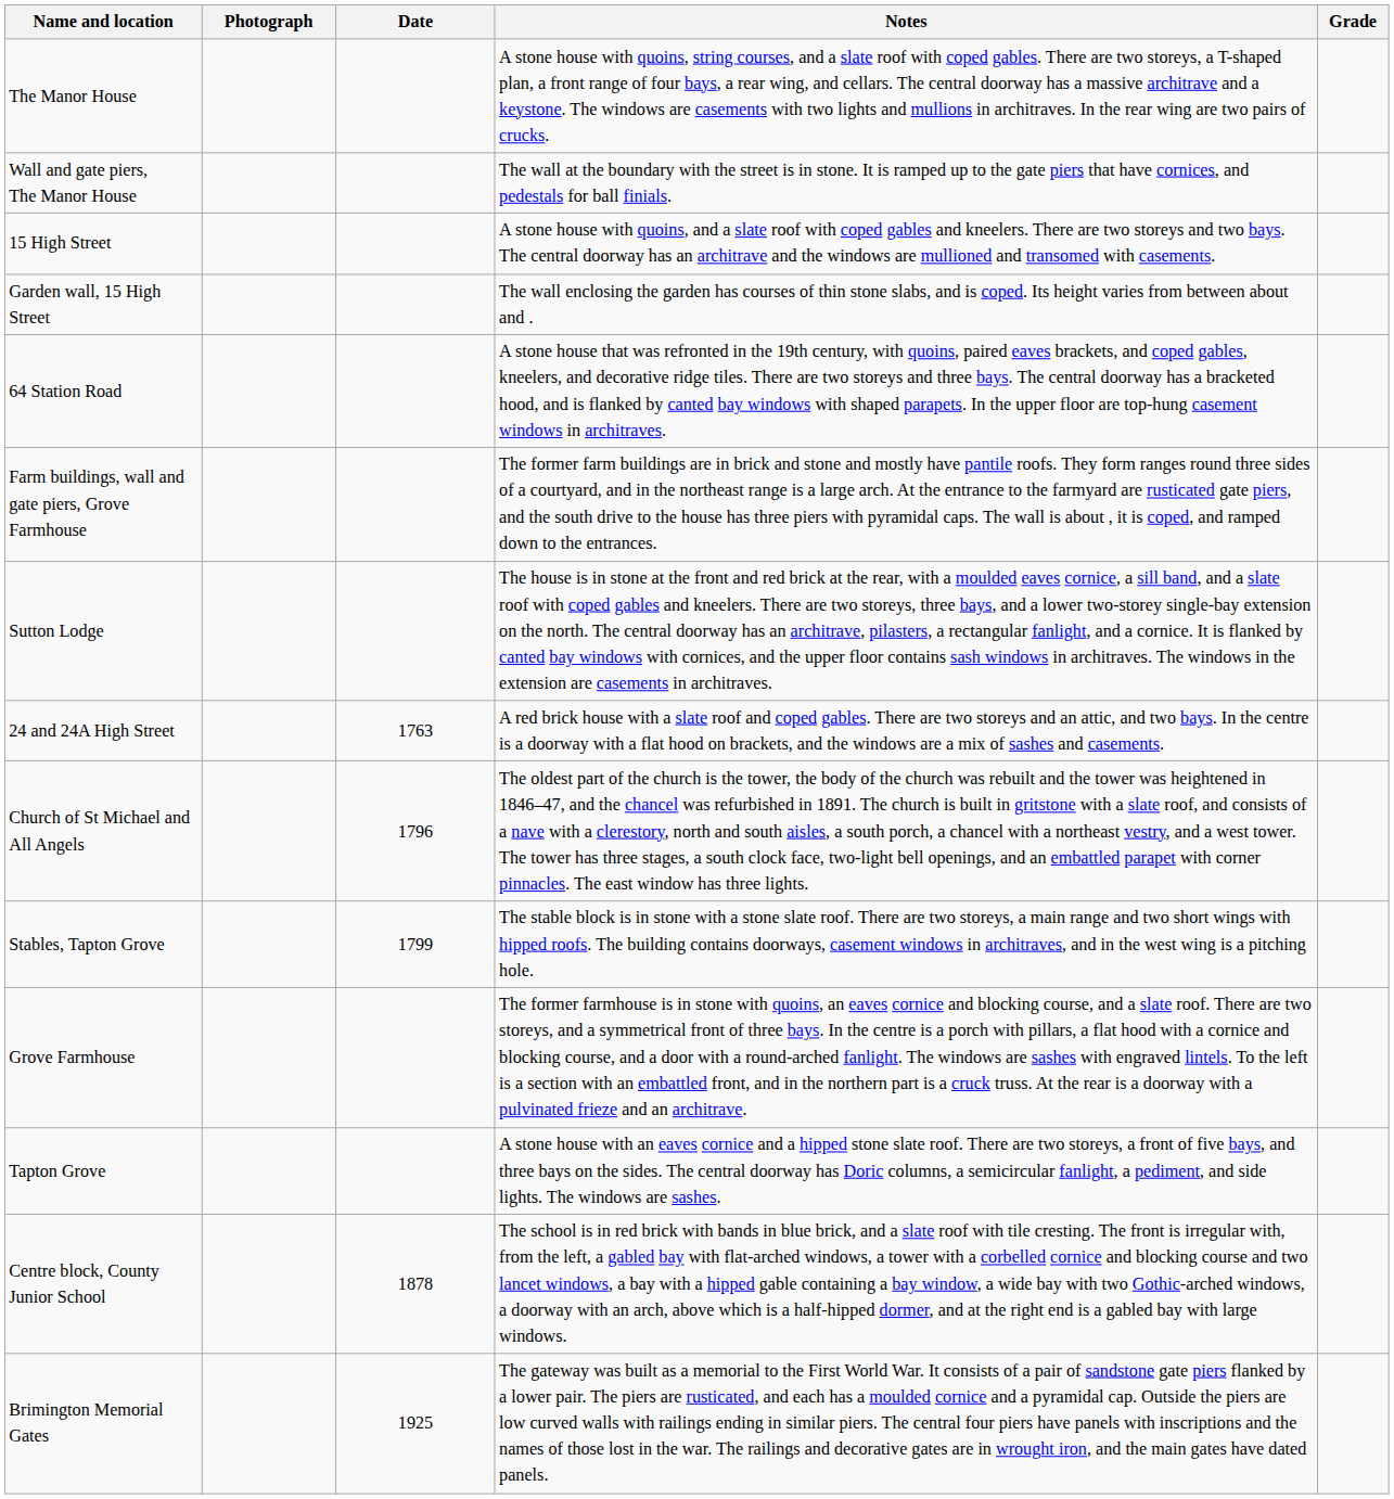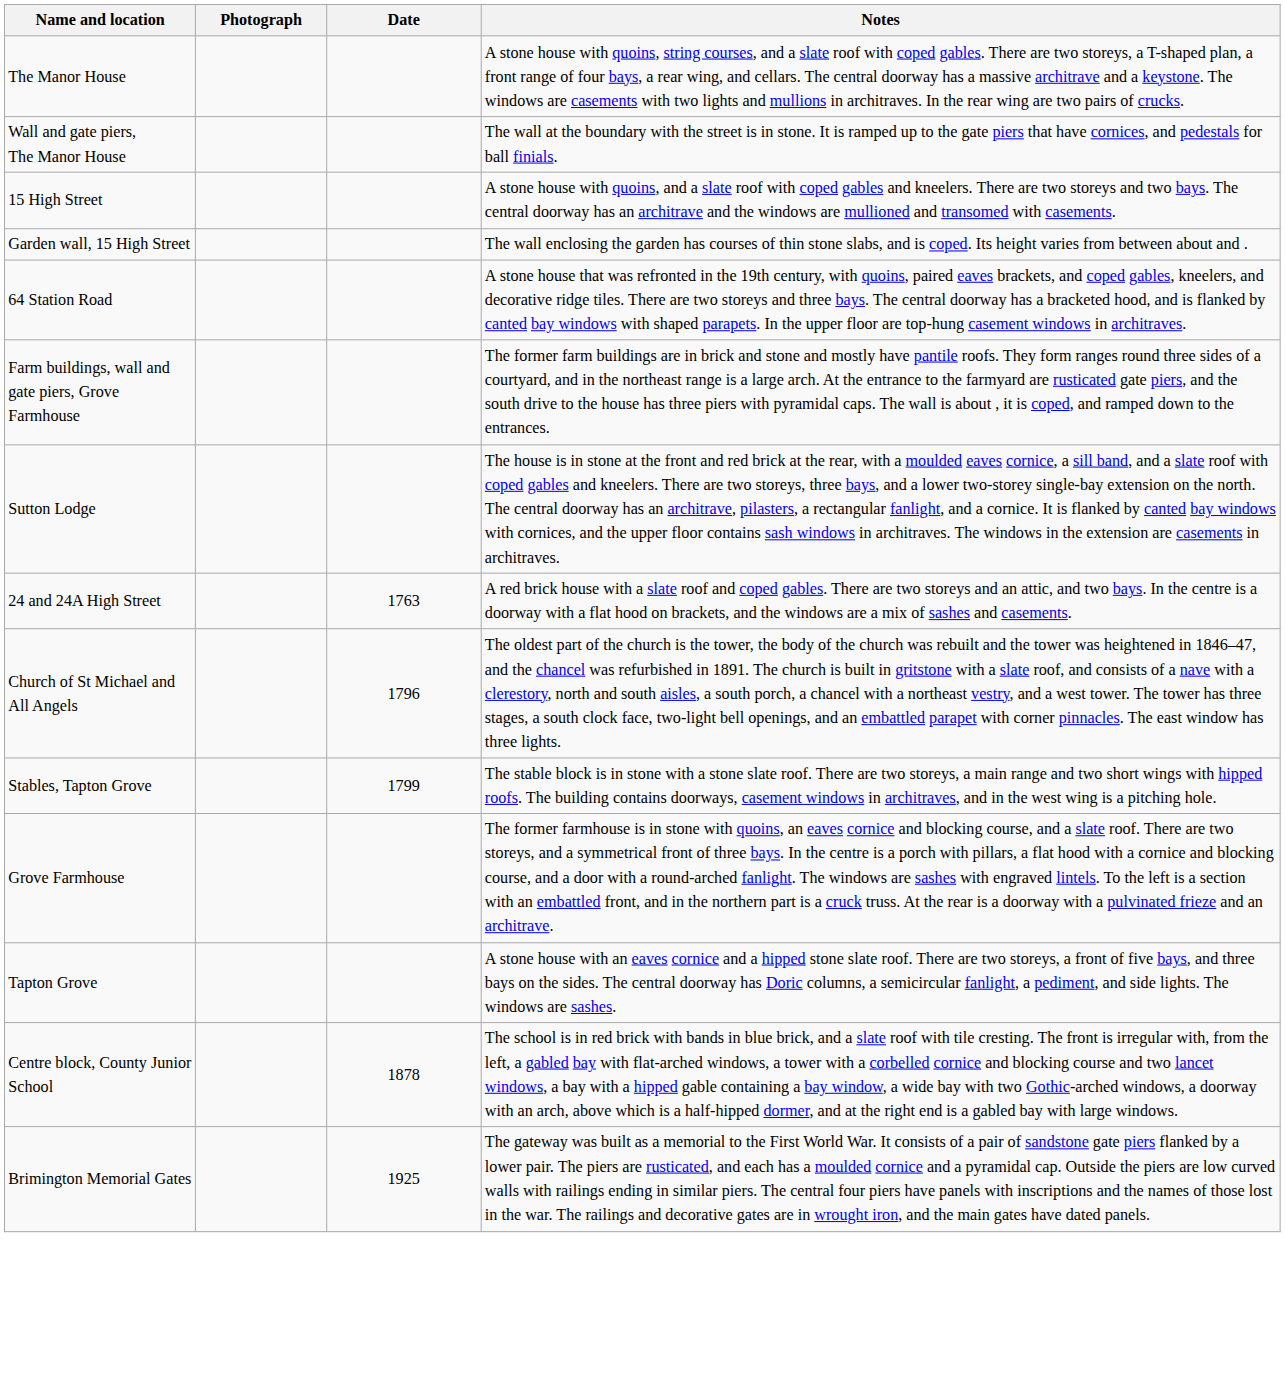 <table class="wikitable sortable plainrowheaders" style="width:100%; border:0; text-align:left; line-height:150%;">
 <tr>
 <th scope="col"  style="width:150px">Name and location</th>
 <th scope="col"  style="width:100px" class="unsortable">Photograph</th>
 <th scope="col"  style="width:120px">Date</th>
 <th scope="col"  style="width:650px" class="unsortable">Notes</th>
-<th scope="col"  style="width:50px">Grade</th>
 </tr>
 <tr>
 <td>The Manor House<br><small></small></td>
 <td></td>
 <td align="center"></td>
 <td>A stone house with <a href='#'>quoins</a>, <a href='#'>string courses</a>, and a <a href='#'>slate</a> roof with <a href='#'>coped</a> <a href='#'>gables</a>.  There are two storeys, a T-shaped plan, a front range of four <a href='#'>bays</a>, a rear wing, and cellars.  The central doorway has a massive <a href='#'>architrave</a> and a <a href='#'>keystone</a>.  The windows are <a href='#'>casements</a> with two lights and <a href='#'>mullions</a> in architraves.  In the rear wing are two pairs of <a href='#'>crucks</a>.</td>
-<td align="center" ></td>
 </tr>
 <tr>
 <td>Wall and gate piers,<br>The Manor House<br><small></small></td>
 <td></td>
 <td align="center"></td>
 <td>The wall at the boundary with the street is in stone.  It is ramped up to the gate <a href='#'>piers</a> that have <a href='#'>cornices</a>, and <a href='#'>pedestals</a> for ball <a href='#'>finials</a>.</td>
-<td align="center" ></td>
 </tr>
 <tr>
 <td>15 High Street<br><small></small></td>
 <td></td>
 <td align="center"></td>
 <td>A stone house with <a href='#'>quoins</a>, and a <a href='#'>slate</a> roof with <a href='#'>coped</a> <a href='#'>gables</a> and kneelers.  There are two storeys and two <a href='#'>bays</a>.  The central doorway has an <a href='#'>architrave</a> and the windows are <a href='#'>mullioned</a> and <a href='#'>transomed</a> with <a href='#'>casements</a>.</td>
-<td align="center" ></td>
 </tr>
 <tr>
 <td>Garden wall, 15 High Street<br><small></small></td>
 <td></td>
 <td align="center"></td>
 <td>The wall enclosing the garden has courses of thin stone slabs, and is <a href='#'>coped</a>.  Its height varies from between about  and .</td>
-<td align="center" ></td>
 </tr>
 <tr>
 <td>64 Station Road<br><small></small></td>
 <td></td>
 <td align="center"></td>
 <td>A stone house that was refronted in the 19th century, with <a href='#'>quoins</a>, paired <a href='#'>eaves</a> brackets, and <a href='#'>coped</a> <a href='#'>gables</a>, kneelers, and decorative ridge tiles.  There are two storeys and three <a href='#'>bays</a>.  The central doorway has a bracketed hood, and is flanked by <a href='#'>canted</a> <a href='#'>bay windows</a> with shaped <a href='#'>parapets</a>.  In the upper floor are top-hung <a href='#'>casement windows</a> in <a href='#'>architraves</a>.</td>
-<td align="center" ></td>
 </tr>
 <tr>
 <td>Farm buildings, wall and gate piers, Grove Farmhouse<br><small></small></td>
 <td></td>
 <td align="center"></td>
 <td>The former farm buildings are in brick and stone and mostly have <a href='#'>pantile</a> roofs.  They form ranges round three sides of a courtyard, and in the northeast range is a large arch.  At the entrance to the farmyard are <a href='#'>rusticated</a> gate <a href='#'>piers</a>, and the south drive to the house has three piers with pyramidal caps.  The wall is about , it is <a href='#'>coped</a>, and ramped down to the entrances.</td>
-<td align="center" ></td>
 </tr>
 <tr>
 <td>Sutton Lodge<br><small></small></td>
 <td></td>
 <td align="center"></td>
 <td>The house is in stone at the front and red brick at the rear, with a <a href='#'>moulded</a> <a href='#'>eaves</a> <a href='#'>cornice</a>, a <a href='#'>sill band</a>, and a <a href='#'>slate</a> roof with <a href='#'>coped</a> <a href='#'>gables</a> and kneelers.  There are two storeys, three <a href='#'>bays</a>, and a lower two-storey single-bay extension on the north.  The central doorway has an <a href='#'>architrave</a>, <a href='#'>pilasters</a>, a rectangular <a href='#'>fanlight</a>, and a cornice.  It is flanked by <a href='#'>canted</a> <a href='#'>bay windows</a> with cornices, and the upper floor contains <a href='#'>sash windows</a> in architraves.  The windows in the extension are <a href='#'>casements</a> in architraves.</td>
-<td align="center" ></td>
 </tr>
 <tr>
 <td>24 and 24A High Street<br><small></small></td>
 <td></td>
 <td align="center">1763</td>
 <td>A red brick house with a <a href='#'>slate</a> roof and <a href='#'>coped</a> <a href='#'>gables</a>. There are two storeys and an attic, and two <a href='#'>bays</a>.  In the centre is a doorway with a flat hood on brackets, and the windows are a mix of <a href='#'>sashes</a> and <a href='#'>casements</a>.</td>
-<td align="center" ></td>
 </tr>
 <tr>
 <td>Church of St Michael and All Angels<br><small></small></td>
 <td></td>
 <td align="center">1796</td>
 <td>The oldest part of the church is the tower, the body of the church was rebuilt and the tower was heightened in 1846–47, and the <a href='#'>chancel</a> was refurbished in 1891.  The church is built in <a href='#'>gritstone</a> with a <a href='#'>slate</a> roof, and consists of a <a href='#'>nave</a> with a <a href='#'>clerestory</a>, north and south <a href='#'>aisles</a>, a south porch, a chancel with a northeast <a href='#'>vestry</a>, and a west tower.  The tower has three stages, a south clock face, two-light bell openings, and an <a href='#'>embattled</a> <a href='#'>parapet</a> with corner <a href='#'>pinnacles</a>.  The east window has three lights.</td>
-<td align="center" ></td>
 </tr>
 <tr>
 <td>Stables, Tapton Grove<br><small></small></td>
 <td></td>
 <td align="center">1799</td>
 <td>The stable block is in stone with a stone slate roof.  There are two storeys, a main range and two short wings with <a href='#'>hipped roofs</a>.  The building contains doorways, <a href='#'>casement windows</a> in <a href='#'>architraves</a>, and in the west wing is a pitching hole.</td>
-<td align="center" ></td>
 </tr>
 <tr>
 <td>Grove Farmhouse<br><small></small></td>
 <td></td>
 <td align="center"></td>
 <td>The former farmhouse is in stone with <a href='#'>quoins</a>, an <a href='#'>eaves</a> <a href='#'>cornice</a> and blocking course, and a <a href='#'>slate</a> roof.  There are two storeys, and a symmetrical front of three <a href='#'>bays</a>.  In the centre is a porch with pillars, a flat hood with a cornice and blocking course, and a door with a round-arched <a href='#'>fanlight</a>.  The windows are <a href='#'>sashes</a> with engraved <a href='#'>lintels</a>.  To the left is a section with an <a href='#'>embattled</a> front, and in the northern part is a <a href='#'>cruck</a> truss.  At the rear is a doorway with a <a href='#'>pulvinated frieze</a> and an <a href='#'>architrave</a>.</td>
-<td align="center" ></td>
 </tr>
 <tr>
 <td>Tapton Grove<br><small></small></td>
 <td></td>
 <td align="center"></td>
 <td>A stone house with an <a href='#'>eaves</a> <a href='#'>cornice</a> and a <a href='#'>hipped</a> stone slate roof.  There are two storeys, a front of five <a href='#'>bays</a>, and three bays on the sides.  The central doorway has <a href='#'>Doric</a> columns, a semicircular <a href='#'>fanlight</a>, a <a href='#'>pediment</a>, and side lights.  The windows are <a href='#'>sashes</a>.</td>
-<td align="center" ></td>
 </tr>
 <tr>
 <td>Centre block, County Junior School<br><small></small></td>
 <td></td>
 <td align="center">1878</td>
 <td>The school is in red brick with bands in blue brick, and a <a href='#'>slate</a> roof with tile cresting.  The front is irregular with, from the left, a <a href='#'>gabled</a> <a href='#'>bay</a> with flat-arched windows, a tower with a <a href='#'>corbelled</a> <a href='#'>cornice</a> and blocking course and two <a href='#'>lancet windows</a>, a bay with a <a href='#'>hipped</a> gable containing a <a href='#'>bay window</a>, a wide bay with two <a href='#'>Gothic</a>-arched windows, a doorway with an arch, above which is a half-hipped <a href='#'>dormer</a>, and at the right end is a gabled bay with large windows.</td>
-<td align="center" ></td>
 </tr>
 <tr>
 <td>Brimington Memorial Gates<br><small></small></td>
 <td></td>
 <td align="center">1925</td>
 <td>The gateway was built as a memorial to the First World War.  It consists of a pair of <a href='#'>sandstone</a> gate <a href='#'>piers</a> flanked by a lower pair.  The piers are <a href='#'>rusticated</a>, and each has a <a href='#'>moulded</a> <a href='#'>cornice</a> and a pyramidal cap.  Outside the piers are low curved walls with railings ending in similar piers.  The central four piers have panels with inscriptions and the names of those lost in the war.  The railings and decorative gates are in <a href='#'>wrought iron</a>, and the main gates have dated panels.</td>
-<td align="center" ></td>
 </tr>
 </table>
